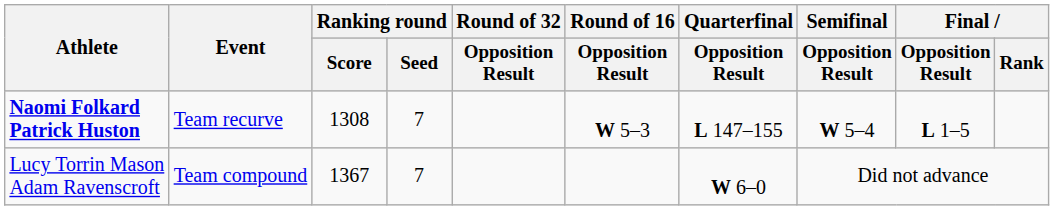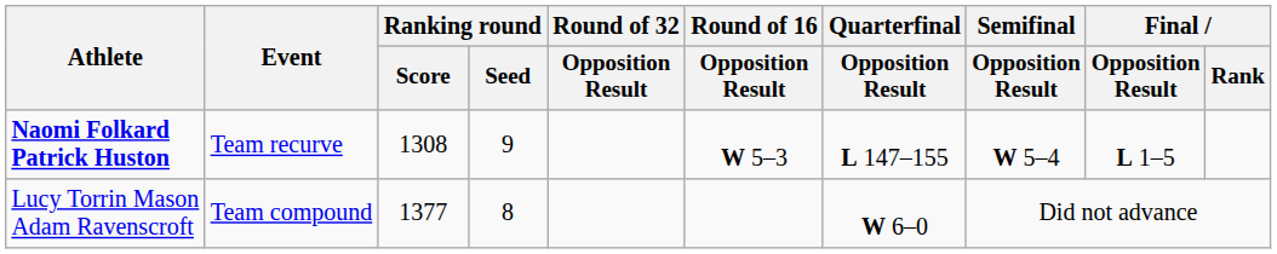 <table class=wikitable style=font-size:90%;text-align:center>
 <tr>
 <th rowspan=2>Athlete</th>
 <th rowspan=2>Event</th>
 <th colspan=2>Ranking round</th>
 <th>Round of 32</th>
 <th>Round of 16</th>
 <th>Quarterfinal</th>
 <th>Semifinal</th>
 <th colspan=2>Final / </th>
 </tr>
 <tr style=font-size:95%>
 <th>Score</th>
 <th>Seed</th>
 <th>Opposition<br>Result</th>
 <th>Opposition<br>Result</th>
 <th>Opposition<br>Result</th>
 <th>Opposition<br>Result</th>
 <th>Opposition<br>Result</th>
 <th>Rank</th>
 </tr>
 <tr>
 <td align=left><strong><a href='#'>Naomi Folkard</a><br><a href='#'>Patrick Huston</a></strong></td>
 <td align=left><a href='#'>Team recurve</a></td>
 <td>1308</td>
-<td>7</td>
+<td>9</td>
 <td></td>
 <td><br><strong>W</strong> 5–3</td>
 <td><br><strong>L</strong> 147–155</td>
 <td><br><strong>W</strong> 5–4</td>
 <td><br><strong>L</strong> 1–5</td>
 <td></td>
 </tr>
 <tr>
 <td align=left><a href='#'>Lucy Torrin Mason</a><br><a href='#'>Adam Ravenscroft</a></td>
 <td align=left><a href='#'>Team compound</a></td>
-<td>1367</td>
-<td>7</td>
+<td>1377</td>
+<td>8</td>
 <td></td>
 <td></td>
 <td><br><strong>W</strong> 6–0</td>
 <td colspan=3>Did not advance</td>
 </tr>
 </table>
